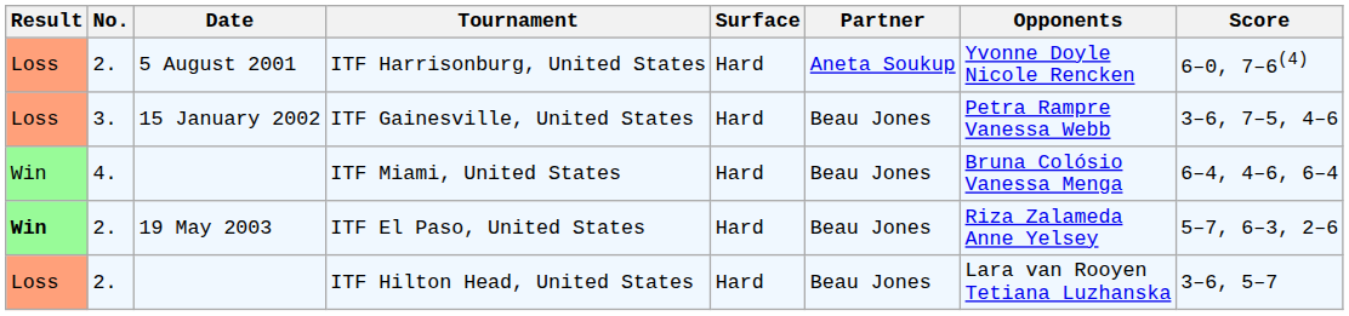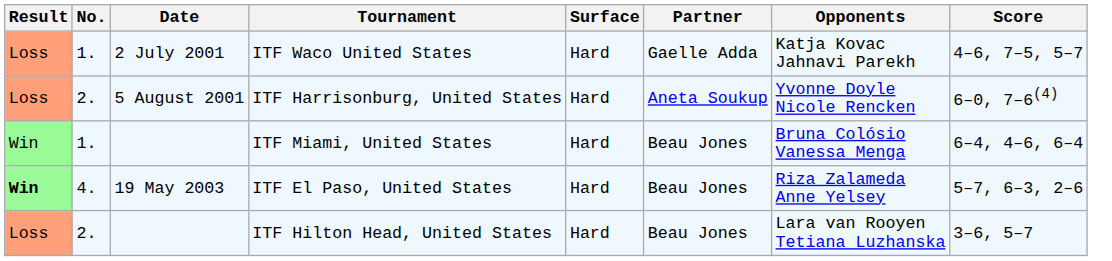 <table class="sortable wikitable" style=font-size:97%>
 <tr>
 <th>Result</th>
 <th>No.</th>
 <th>Date</th>
 <th>Tournament</th>
 <th>Surface</th>
 <th>Partner</th>
 <th>Opponents</th>
 <th class="unsortable">Score</th>
 </tr>
 <tr style="background:#f0f8ff;">
 <td style="background:#ffa07a;">Loss</td>
+<td>1.</td>
+<td>2 July 2001</td>
+<td>ITF Waco United States</td>
+<td>Hard</td>
+<td> Gaelle Adda</td>
+<td> Katja Kovac <br>  Jahnavi Parekh</td>
+<td>4–6, 7–5, 5–7</td>
+</tr>
+<tr style="background:#f0f8ff;">
+<td style="background:#ffa07a;">Loss</td>
 <td>2.</td>
 <td>5 August 2001</td>
 <td>ITF Harrisonburg, United States</td>
 <td>Hard</td>
 <td> <a href='#'>Aneta Soukup</a></td>
 <td> <a href='#'>Yvonne Doyle</a> <br>  <a href='#'>Nicole Rencken</a></td>
 <td>6–0, 7–6<sup>(4)</sup></td>
 </tr>
 <tr style="background:#f0f8ff;">
-<td style="background:#ffa07a;">Loss</td>
-<td>3.</td>
-<td>15 January 2002</td>
-<td>ITF Gainesville, United States</td>
-<td>Hard</td>
-<td> Beau Jones</td>
-<td> <a href='#'>Petra Rampre</a> <br>  <a href='#'>Vanessa Webb</a></td>
-<td>3–6, 7–5, 4–6</td>
-</tr>
-<tr style="background:#f0f8ff;">
 <td style="background:#98fb98;">Win</td>
-<td>4.</td>
+<td>1.</td>
 <td></td>
 <td>ITF Miami, United States</td>
 <td>Hard</td>
 <td> Beau Jones</td>
 <td> <a href='#'>Bruna Colósio</a> <br>  <a href='#'>Vanessa Menga</a></td>
 <td>6–4, 4–6, 6–4</td>
 </tr>
 <tr style="background:#f0f8ff;">
 <td style="background:#98fb98;"><strong>Win</strong></td>
-<td>2.</td>
+<td>4.</td>
 <td>19 May 2003</td>
 <td>ITF El Paso, United States</td>
 <td>Hard</td>
 <td> Beau Jones</td>
 <td> <a href='#'>Riza Zalameda</a> <br>  <a href='#'>Anne Yelsey</a></td>
 <td>5–7, 6–3, 2–6</td>
 </tr>
 <tr style="background:#f0f8ff;">
 <td style="background:#ffa07a;">Loss</td>
 <td>2.</td>
 <td></td>
 <td>ITF Hilton Head, United States</td>
 <td>Hard</td>
 <td> Beau Jones</td>
 <td> Lara van Rooyen <br>  <a href='#'>Tetiana Luzhanska</a></td>
 <td>3–6, 5–7</td>
 </tr>
 </table>
